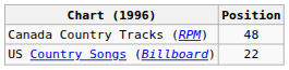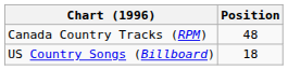 <table class="wikitable sortable">
 <tr>
 <th scope="col">Chart (1996)</th>
 <th scope="col">Position</th>
 </tr>
 <tr>
 <td>Canada Country Tracks (<em><a href='#'>RPM</a></em>)</td>
 <td align="center">48</td>
 </tr>
 <tr>
 <td>US <a href='#'>Country Songs</a> (<em><a href='#'>Billboard</a></em>)</td>
-<td align="center">22</td>
+<td align="center">18</td>
 </tr>
 </table>
